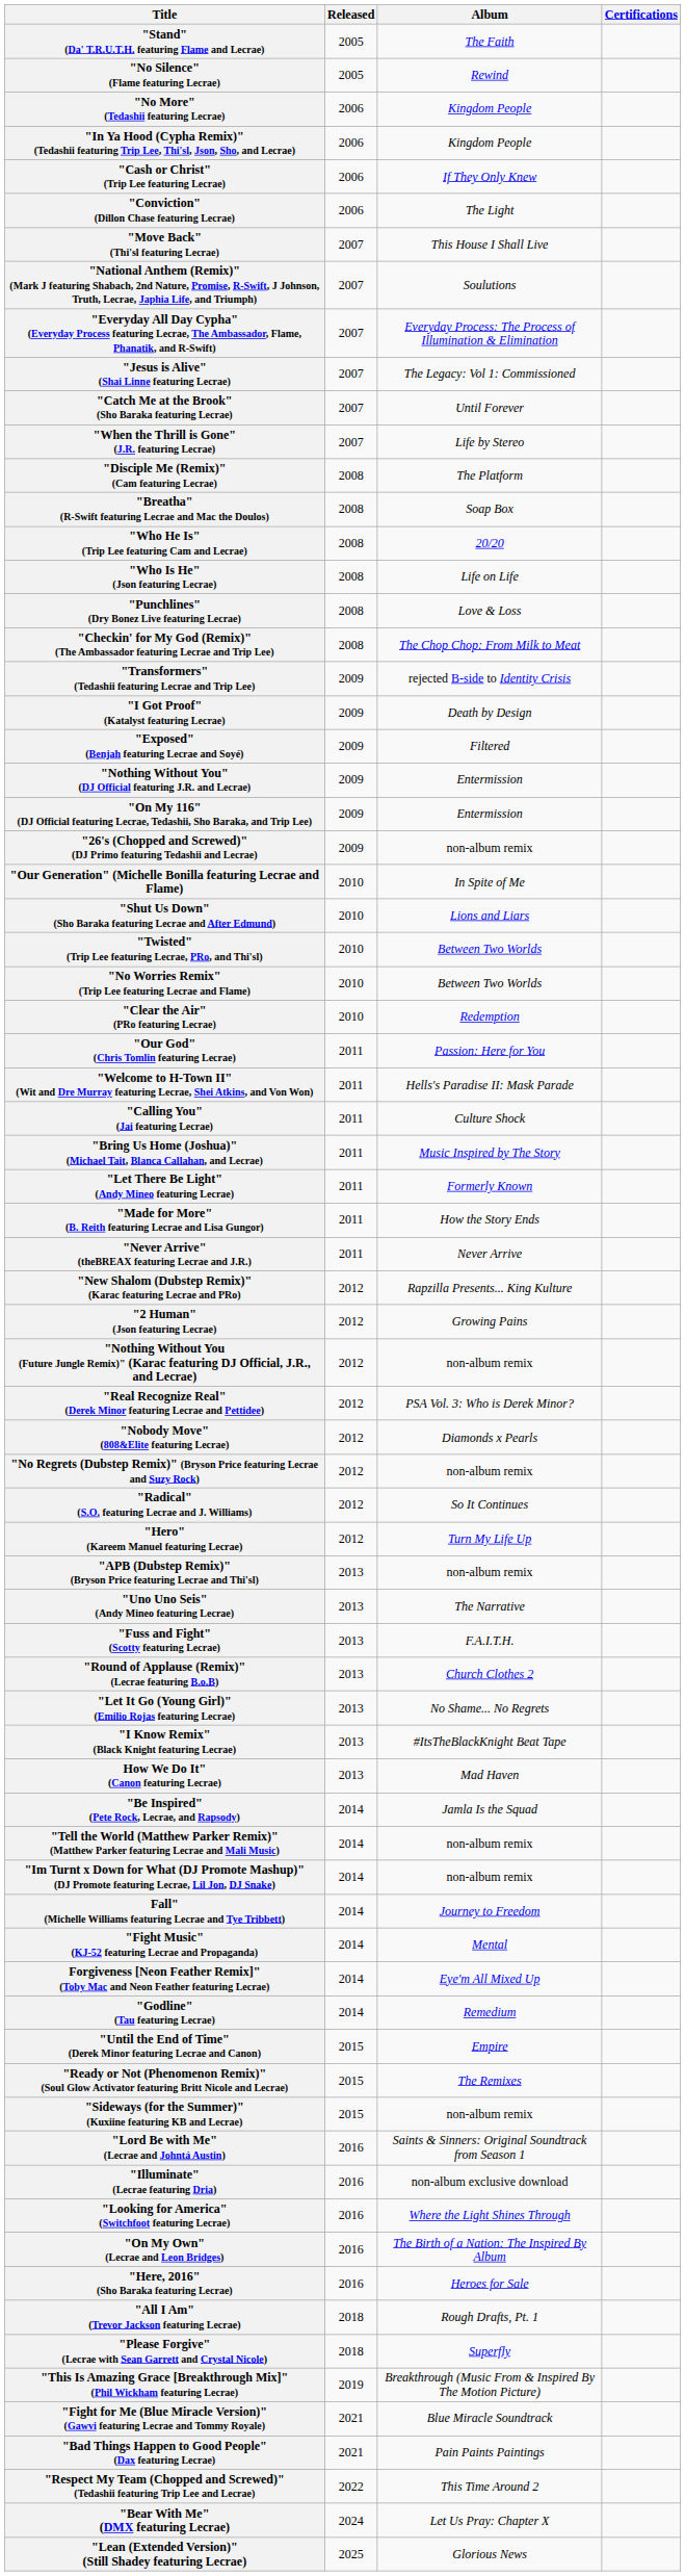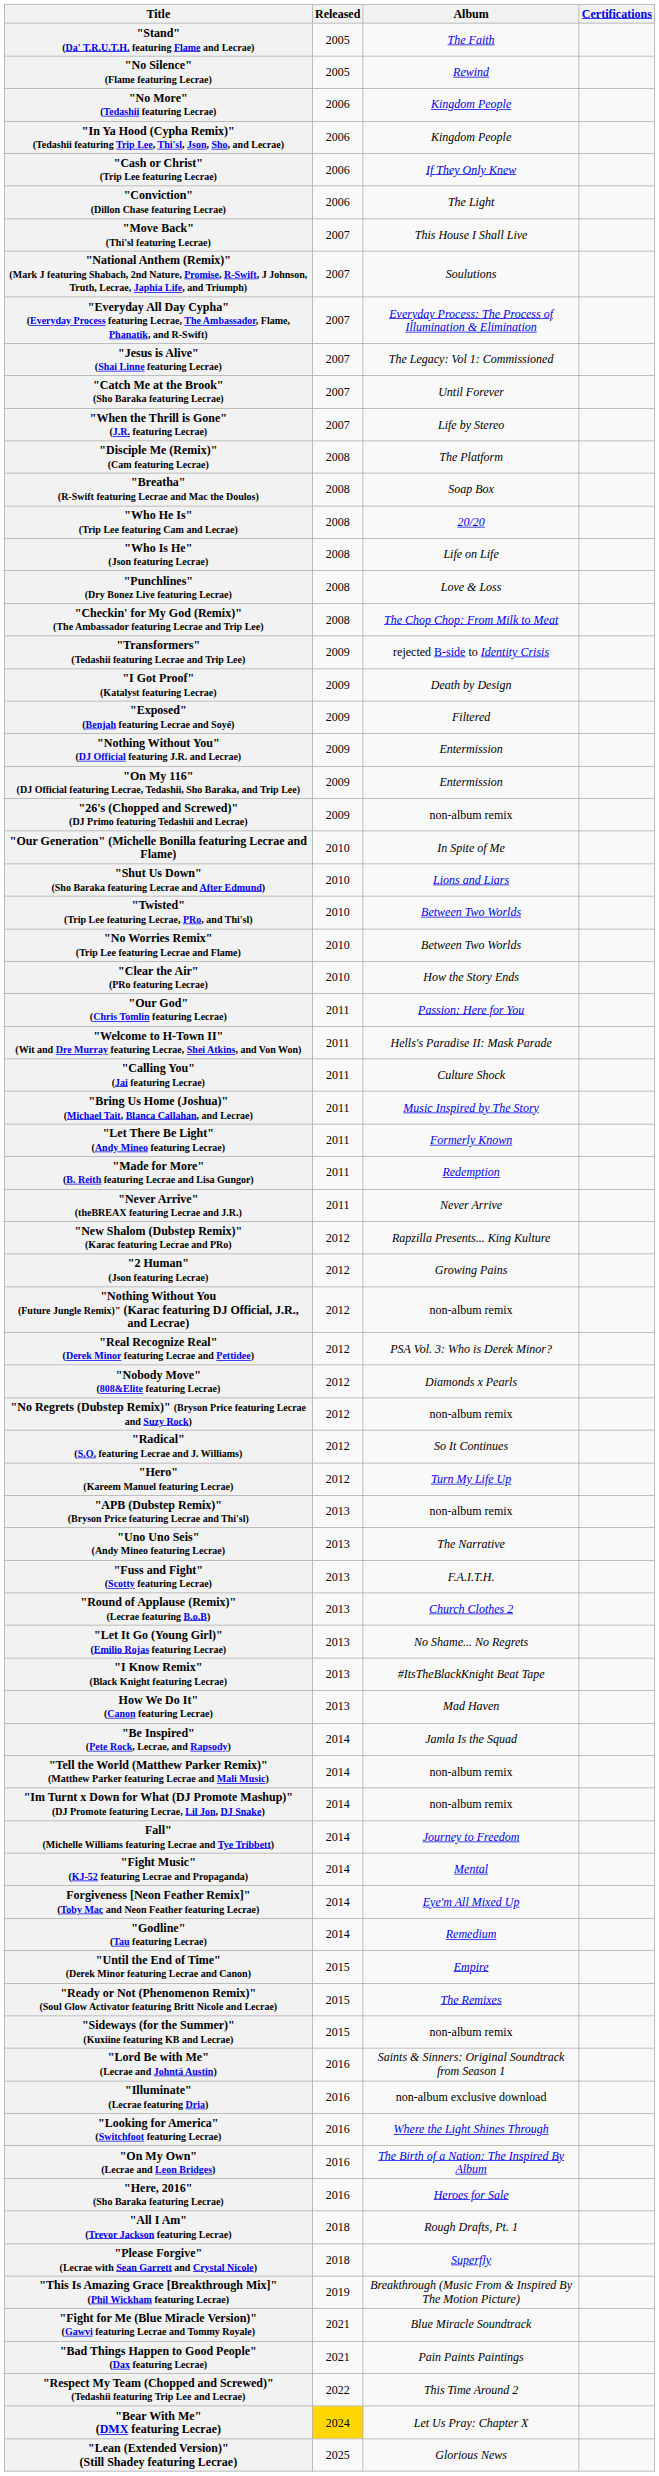 <table class="wikitable plainrowheaders" style="text-align:center;">
 <tr>
 <th scope="col">Title</th>
 <th scope="col">Released</th>
 <th scope="col">Album</th>
 <th scope="col"><a href='#'>Certifications</a></th>
 </tr>
 <tr>
 <th scope="row">"Stand"<br><small>(<a href='#'>Da' T.R.U.T.H.</a> featuring <a href='#'>Flame</a> and Lecrae)</small></th>
 <td>2005</td>
 <td><em><a href='#'>The Faith</a></em></td>
 <td></td>
 </tr>
 <tr>
 <th scope="row">"No Silence"<br><small>(Flame featuring Lecrae)</small></th>
 <td>2005</td>
 <td><em><a href='#'>Rewind</a></em></td>
 <td></td>
 </tr>
 <tr>
 <th scope="row">"No More"<br><small>(<a href='#'>Tedashii</a> featuring Lecrae)</small></th>
 <td>2006</td>
 <td><em><a href='#'>Kingdom People</a></em></td>
 <td></td>
 </tr>
 <tr>
 <th scope="row">"In Ya Hood (Cypha Remix)" <br><small>(Tedashii featuring <a href='#'>Trip Lee</a>, <a href='#'>Thi'sl</a>, <a href='#'>Json</a>, <a href='#'>Sho</a>, and Lecrae)</small></th>
 <td>2006</td>
 <td><em>Kingdom People</em></td>
 <td></td>
 </tr>
 <tr>
 <th scope="row">"Cash or Christ" <br><small>(Trip Lee featuring Lecrae)</small></th>
 <td>2006</td>
 <td><em><a href='#'>If They Only Knew</a></em></td>
 <td></td>
 </tr>
 <tr>
 <th scope="row">"Conviction"<br><small>(Dillon Chase featuring Lecrae)</small></th>
 <td>2006</td>
 <td><em>The Light</em></td>
 <td></td>
 </tr>
 <tr>
 <th scope="row">"Move Back"<br><small>(Thi'sl featuring Lecrae)</small></th>
 <td>2007</td>
 <td><em>This House I Shall Live</em></td>
 <td></td>
 </tr>
 <tr>
 <th scope="row">"National Anthem (Remix)"<br><small>(Mark J featuring Shabach, 2nd Nature, <a href='#'>Promise</a>, <a href='#'>R-Swift</a>, J Johnson, Truth, Lecrae, <a href='#'>Japhia Life</a>, and Triumph)</small></th>
 <td>2007</td>
 <td><em>Soulutions</em></td>
 <td></td>
 </tr>
 <tr>
 <th scope="row">"Everyday All Day Cypha"<br><small>(<a href='#'>Everyday Process</a> featuring Lecrae, <a href='#'>The Ambassador</a>, Flame, <a href='#'>Phanatik</a>, and R-Swift)</small></th>
 <td>2007</td>
 <td><em><a href='#'>Everyday Process: The Process of Illumination & Elimination</a></em></td>
 <td></td>
 </tr>
 <tr>
 <th scope="row">"Jesus is Alive"<br><small>(<a href='#'>Shai Linne</a> featuring Lecrae)</small></th>
 <td>2007</td>
 <td><em>The Legacy: Vol 1: Commissioned</em></td>
 <td></td>
 </tr>
 <tr>
 <th scope="row">"Catch Me at the Brook"<br><small>(Sho Baraka featuring Lecrae)</small></th>
 <td>2007</td>
 <td><em>Until Forever</em></td>
 <td></td>
 </tr>
 <tr>
 <th scope="row">"When the Thrill is Gone" <br><small>(<a href='#'>J.R.</a> featuring Lecrae)</small></th>
 <td>2007</td>
 <td><em>Life by Stereo</em></td>
 <td></td>
 </tr>
 <tr>
 <th scope="row">"Disciple Me (Remix)" <br><small>(Cam featuring Lecrae)</small></th>
 <td>2008</td>
 <td><em>The Platform</em></td>
 <td></td>
 </tr>
 <tr>
 <th scope="row">"Breatha"<br><small>(R-Swift featuring Lecrae and Mac the Doulos)</small></th>
 <td>2008</td>
 <td><em>Soap Box</em></td>
 <td></td>
 </tr>
 <tr>
 <th scope="row">"Who He Is"<br><small>(Trip Lee featuring Cam and Lecrae)</small></th>
 <td>2008</td>
 <td><em><a href='#'>20/20</a></em></td>
 <td></td>
 </tr>
 <tr>
 <th scope="row">"Who Is He"<br><small>(Json featuring Lecrae)</small></th>
 <td>2008</td>
 <td><em>Life on Life</em></td>
 <td></td>
 </tr>
 <tr>
 <th scope="row">"Punchlines"<br><small>(Dry Bonez Live featuring Lecrae)</small></th>
 <td>2008</td>
 <td><em>Love & Loss</em></td>
 <td></td>
 </tr>
 <tr>
 <th scope="row">"Checkin' for My God (Remix)" <br><small>(The Ambassador featuring Lecrae and Trip Lee)</small></th>
 <td>2008</td>
 <td><em><a href='#'>The Chop Chop: From Milk to Meat</a></em><br></td>
 <td></td>
 </tr>
 <tr>
 <th scope="row">"Transformers"<br><small>(Tedashii featuring Lecrae and Trip Lee)</small></th>
 <td>2009</td>
 <td>rejected <a href='#'>B-side</a> to <em><a href='#'>Identity Crisis</a></em></td>
 <td></td>
 </tr>
 <tr>
 <th scope="row">"I Got Proof"<br><small>(Katalyst featuring Lecrae)</small></th>
 <td>2009</td>
 <td><em>Death by Design</em></td>
 <td></td>
 </tr>
 <tr>
 <th scope="row">"Exposed" <br><small>(<a href='#'>Benjah</a> featuring Lecrae and Soyé)</small></th>
 <td>2009</td>
 <td><em>Filtered</em></td>
 <td></td>
 </tr>
 <tr>
 <th scope="row">"Nothing Without You"<br><small>(<a href='#'>DJ Official</a> featuring J.R. and Lecrae)</small></th>
 <td>2009</td>
 <td><em>Entermission</em></td>
 <td></td>
 </tr>
 <tr>
 <th scope="row">"On My 116" <br><small>(DJ Official featuring Lecrae, Tedashii, Sho Baraka, and Trip Lee)</small></th>
 <td>2009</td>
 <td><em>Entermission</em></td>
 <td></td>
 </tr>
 <tr>
 <th scope="row">"26's (Chopped and Screwed)" <br><small>(DJ Primo featuring Tedashii and Lecrae)</small></th>
 <td>2009</td>
 <td>non-album remix</td>
 <td></td>
 </tr>
 <tr>
 <th scope="row">"Our Generation" (Michelle Bonilla featuring Lecrae and Flame)</th>
 <td>2010</td>
 <td><em>In Spite of Me</em></td>
 <td></td>
 </tr>
 <tr>
 <th scope="row">"Shut Us Down"<br><small>(Sho Baraka featuring Lecrae and <a href='#'>After Edmund</a>)</small><br></th>
 <td>2010</td>
 <td><em><a href='#'>Lions and Liars</a></em></td>
 <td></td>
 </tr>
 <tr>
 <th scope="row">"Twisted"<br><small>(Trip Lee featuring Lecrae, <a href='#'>PRo</a>, and Thi'sl)</small></th>
 <td>2010</td>
 <td><em><a href='#'>Between Two Worlds</a></em></td>
 <td></td>
 </tr>
 <tr>
 <th scope="row">"No Worries Remix"<br><small>(Trip Lee featuring Lecrae and Flame)</small></th>
 <td>2010</td>
 <td><em>Between Two Worlds</em></td>
 <td></td>
 </tr>
 <tr>
 <th scope="row">"Clear the Air"<br><small>(PRo featuring Lecrae)</small></th>
 <td>2010</td>
-<td><em><a href='#'>Redemption</a></em></td>
+<td><em>How the Story Ends</em></td>
 <td></td>
 </tr>
 <tr>
 <th scope="row">"Our God"<br><small>(<a href='#'>Chris Tomlin</a> featuring Lecrae)</small></th>
 <td>2011</td>
 <td><em><a href='#'>Passion: Here for You</a></em></td>
 <td></td>
 </tr>
 <tr>
 <th scope="row">"Welcome to H-Town II"<small><br>(Wit and <a href='#'>Dre Murray</a> featuring Lecrae, <a href='#'>Shei Atkins</a>, and Von Won)</small></th>
 <td>2011</td>
 <td><em>Hells's Paradise II: Mask Parade</em></td>
 <td></td>
 </tr>
 <tr>
 <th scope="row">"Calling You"<br><small>(<a href='#'>Jai</a> featuring Lecrae)</small></th>
 <td>2011</td>
 <td><em>Culture Shock</em></td>
 <td></td>
 </tr>
 <tr>
 <th scope="row">"Bring Us Home (Joshua)"<br><small>(<a href='#'>Michael Tait</a>, <a href='#'>Blanca Callahan</a>, and Lecrae)</small></th>
 <td>2011</td>
 <td><em><a href='#'>Music Inspired by The Story</a></em></td>
 <td></td>
 </tr>
 <tr>
 <th scope="row">"Let There Be Light" <br><small>(<a href='#'>Andy Mineo</a> featuring Lecrae)</small></th>
 <td>2011</td>
 <td><em><a href='#'>Formerly Known</a></em></td>
 <td></td>
 </tr>
 <tr>
 <th scope="row">"Made for More" <br><small>(<a href='#'>B. Reith</a> featuring Lecrae and Lisa Gungor)</small></th>
 <td>2011</td>
-<td><em>How the Story Ends</em></td>
+<td><em><a href='#'>Redemption</a></em></td>
 <td></td>
 </tr>
 <tr>
 <th scope="row">"Never Arrive"<br><small>(theBREAX featuring Lecrae and J.R.)</small></th>
 <td>2011</td>
 <td><em>Never Arrive</em></td>
 <td></td>
 </tr>
 <tr>
 <th scope="row">"New Shalom (Dubstep Remix)"<br><small>(Karac featuring Lecrae and PRo)</small></th>
 <td>2012</td>
 <td><em>Rapzilla Presents... King Kulture</em></td>
 <td></td>
 </tr>
 <tr>
 <th scope="row">"2 Human" <br><small>(Json featuring Lecrae)</small></th>
 <td>2012</td>
 <td><em>Growing Pains</em></td>
 <td></td>
 </tr>
 <tr>
 <th scope="row">"Nothing Without You <br><small>(Future Jungle Remix)"</small> (Karac featuring DJ Official, J.R., and Lecrae)</th>
 <td>2012</td>
 <td>non-album remix</td>
 <td></td>
 </tr>
 <tr>
 <th scope="row">"Real Recognize Real" <br><small>(<a href='#'>Derek Minor</a> featuring Lecrae and <a href='#'>Pettidee</a>)</small></th>
 <td>2012</td>
 <td><em>PSA Vol. 3: Who is Derek Minor?</em></td>
 <td></td>
 </tr>
 <tr>
 <th scope="row">"Nobody Move" <br><small>(<a href='#'>808&Elite</a> featuring Lecrae)</small></th>
 <td>2012</td>
 <td><em>Diamonds x Pearls</em></td>
 <td></td>
 </tr>
 <tr>
 <th scope="row">"No Regrets (Dubstep Remix)" <small>(Bryson Price featuring Lecrae and <a href='#'>Suzy Rock</a>)</small></th>
 <td>2012</td>
 <td>non-album remix</td>
 <td></td>
 </tr>
 <tr>
 <th scope="row">"Radical" <br><small>(<a href='#'>S.O.</a> featuring Lecrae and J. Williams)</small></th>
 <td>2012</td>
 <td><em>So It Continues</em></td>
 <td></td>
 </tr>
 <tr>
 <th scope="row">"Hero" <br><small>(Kareem Manuel featuring Lecrae)</small></th>
 <td>2012</td>
 <td><em><a href='#'>Turn My Life Up</a></em></td>
 </tr>
 <tr>
 <th scope="row">"APB (Dubstep Remix)" <br><small>(Bryson Price featuring Lecrae and Thi'sl)</small></th>
 <td>2013</td>
 <td>non-album remix</td>
 <td></td>
 </tr>
 <tr>
 <th scope="row">"Uno Uno Seis"<br><small>(Andy Mineo featuring Lecrae)</small></th>
 <td>2013</td>
 <td><em>The Narrative</em></td>
 <td></td>
 </tr>
 <tr>
 <th scope="row">"Fuss and Fight"<br><small>(<a href='#'>Scotty</a> featuring Lecrae)</small></th>
 <td>2013</td>
 <td><em>F.A.I.T.H.</em></td>
 </tr>
 <tr>
 <th scope="row">"Round of Applause (Remix)"<small><br>(Lecrae featuring <a href='#'>B.o.B</a>)</small></th>
 <td>2013</td>
 <td><em><a href='#'>Church Clothes 2</a></em></td>
 <td></td>
 </tr>
 <tr>
 <th scope="row">"Let It Go (Young Girl)"<br><small>(<a href='#'>Emilio Rojas</a> featuring Lecrae)</small></th>
 <td>2013</td>
 <td><em>No Shame... No Regrets</em></td>
 <td></td>
 </tr>
 <tr>
 <th scope="row">"I Know Remix"<br><small>(Black Knight featuring Lecrae)</small></th>
 <td>2013</td>
 <td><em>#ItsTheBlackKnight Beat Tape</em></td>
 <td></td>
 </tr>
 <tr>
 <th scope="row">How We Do It"<br><small>(<a href='#'>Canon</a> featuring Lecrae)</small></th>
 <td>2013</td>
 <td><em>Mad Haven</em></td>
 <td></td>
 </tr>
 <tr>
 <th scope="row">"Be Inspired"<br><small>(<a href='#'>Pete Rock</a>, Lecrae, and <a href='#'>Rapsody</a>)</small></th>
 <td>2014</td>
 <td><em>Jamla Is the Squad</em></td>
 <td></td>
 </tr>
 <tr>
 <th scope="row">"Tell the World (Matthew Parker Remix)"<br><small>(Matthew Parker featuring Lecrae and <a href='#'>Mali Music</a>)</small></th>
 <td>2014</td>
 <td>non-album remix</td>
 <td></td>
 </tr>
 <tr>
 <th scope="row">"Im Turnt x Down for What (DJ Promote Mashup)" <br><small>(DJ Promote featuring Lecrae, <a href='#'>Lil Jon</a>, <a href='#'>DJ Snake</a>)</small></th>
 <td>2014</td>
 <td>non-album remix</td>
 <td></td>
 </tr>
 <tr>
 <th scope="row">Fall" <br><small>(Michelle Williams featuring Lecrae and <a href='#'>Tye Tribbett</a>)</small></th>
 <td>2014</td>
 <td><a href='#'><em>Journey to Freedom</em></a></td>
 <td></td>
 </tr>
 <tr>
 <th scope="row">"Fight Music" <br><small>(<a href='#'>KJ-52</a> featuring Lecrae and Propaganda)</small></th>
 <td>2014</td>
 <td><em><a href='#'>Mental</a></em></td>
 <td></td>
 </tr>
 <tr>
 <th scope="row">Forgiveness [Neon Feather Remix]"<br><small>(<a href='#'>Toby Mac</a> and Neon Feather featuring Lecrae)</small></th>
 <td>2014</td>
 <td><em><a href='#'>Eye'm All Mixed Up</a></em></td>
 <td></td>
 </tr>
 <tr>
 <th scope="row">"Godline"<br><small>(<a href='#'>Tau</a> featuring Lecrae)</small></th>
 <td>2014</td>
 <td><em><a href='#'>Remedium</a></em></td>
 <td></td>
 </tr>
 <tr>
 <th scope="row">"Until the End of Time"<br><small>(Derek Minor featuring Lecrae and Canon)</small></th>
 <td>2015</td>
 <td><em><a href='#'>Empire</a></em></td>
 <td></td>
 </tr>
 <tr>
 <th scope="row">"Ready or Not (Phenomenon Remix)" <br><small>(Soul Glow Activator featuring Britt Nicole and Lecrae)</small></th>
 <td>2015</td>
 <td><em><a href='#'>The Remixes</a></em></td>
 <td></td>
 </tr>
 <tr>
 <th scope="row">"Sideways (for the Summer)" <br><small>(Kuxiine featuring KB and Lecrae)</small></th>
 <td>2015</td>
 <td>non-album remix</td>
 <td></td>
 </tr>
 <tr>
 <th scope="row">"Lord Be with Me" <br><small>(Lecrae and <a href='#'>Johntá Austin</a>)</small></th>
 <td>2016</td>
 <td><em>Saints & Sinners: Original Soundtrack from Season 1</em></td>
 <td></td>
 </tr>
 <tr>
 <th scope="row">"Illuminate" <br><small>(Lecrae featuring <a href='#'>Dria</a>)</small></th>
 <td>2016</td>
 <td>non-album exclusive download</td>
 </tr>
 <tr>
 <th scope="row">"Looking for America" <br><small>(<a href='#'>Switchfoot</a> featuring Lecrae)</small></th>
 <td>2016</td>
 <td><em><a href='#'>Where the Light Shines Through</a></em></td>
 <td></td>
 </tr>
 <tr>
 <th scope="row">"On My Own"<br><small>(Lecrae and <a href='#'>Leon Bridges</a>)</small></th>
 <td>2016</td>
 <td><em><a href='#'>The Birth of a Nation: The Inspired By Album</a></em></td>
 <td></td>
 </tr>
 <tr>
 <th scope="row">"Here, 2016"<br><small>(Sho Baraka featuring Lecrae)</small></th>
 <td>2016</td>
 <td><em><a href='#'>Heroes for Sale</a></em></td>
 <td></td>
 </tr>
 <tr>
 <th scope="row">"All I Am"<br><small>(<a href='#'>Trevor Jackson</a> featuring Lecrae)</small></th>
 <td>2018</td>
 <td><em>Rough Drafts, Pt. 1</em></td>
 <td></td>
 </tr>
 <tr>
 <th scope="row">"Please Forgive"<br><small>(Lecrae with <a href='#'>Sean Garrett</a> and <a href='#'>Crystal Nicole</a>)</small></th>
 <td>2018</td>
 <td><em><a href='#'>Superfly</a></em></td>
 <td></td>
 </tr>
 <tr>
 <th scope="row">"This Is Amazing Grace [Breakthrough Mix]" <br><small>(<a href='#'>Phil Wickham</a> featuring Lecrae)</small></th>
 <td>2019</td>
 <td><em>Breakthrough (Music From & Inspired By The Motion Picture)</em></td>
 <td></td>
 </tr>
 <tr>
 <th scope="row">"Fight for Me (Blue Miracle Version)" <br><small>(<a href='#'>Gawvi</a> featuring Lecrae and Tommy Royale)</small></th>
 <td>2021</td>
 <td><em>Blue Miracle Soundtrack</em></td>
 <td></td>
 </tr>
 <tr>
 <th scope="row">"Bad Things Happen to Good People" <br><small>(<a href='#'>Dax</a> featuring Lecrae)</small></th>
 <td>2021</td>
 <td><em>Pain Paints Paintings</em></td>
 <td></td>
 </tr>
 <tr>
 <th scope="row">"Respect My Team (Chopped and Screwed)" <br><small>(Tedashii featuring Trip Lee and Lecrae)</small></th>
 <td>2022</td>
 <td><em>This Time Around 2</em></td>
 <td></td>
 </tr>
 <tr>
 <th scope="row">"Bear With Me"<br>(<a href='#'>DMX</a> featuring Lecrae)</th>
-<td>2024</td>
+<td style="background: gold;">2024</td>
 <td><em>Let Us Pray: Chapter X</em></td>
 <td></td>
 </tr>
 <tr>
 <th scope="row">"Lean (Extended Version)"<br>(Still Shadey featuring Lecrae)</th>
 <td>2025</td>
 <td><em>Glorious News</em></td>
 </tr>
 </table>
